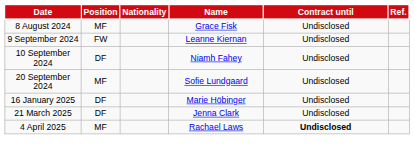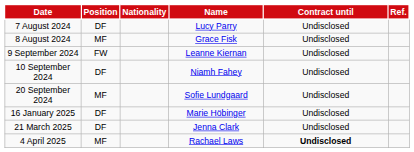 <table class="wikitable" style="text-align:center; font-size:90%; ">
 <tr>
 <th style="background:#D10A11;color:white;border:2px solid #ffffff; width:120px;">Date</th>
 <th style="background:#D10A11;color:white;border:2px solid #ffffff; width:50px;">Position</th>
 <th style="background:#D10A11;color:white;border:2px solid #ffffff; width:50px;">Nationality</th>
 <th style="background:#D10A11;color:white;border:2px solid #ffffff; width:150px;">Name</th>
 <th style="background:#D10A11;color:white;border:2px solid #ffffff; width:200px;">Contract until</th>
 <th style="background:#D10A11;color:white;border:2px solid #ffffff; width:25px;">Ref.</th>
+</tr>
+<tr>
+<td>7 August 2024</td>
+<td>DF</td>
+<td></td>
+<td><a href='#'>Lucy Parry</a></td>
+<td>Undisclosed</td>
+<td></td>
 </tr>
 <tr>
 <td>8 August 2024</td>
 <td>MF</td>
 <td></td>
 <td><a href='#'>Grace Fisk</a></td>
 <td>Undisclosed</td>
 <td></td>
 </tr>
 <tr>
 <td>9 September 2024</td>
 <td>FW</td>
 <td></td>
 <td><a href='#'>Leanne Kiernan</a></td>
 <td>Undisclosed</td>
 <td></td>
 </tr>
 <tr>
 <td>10 September 2024</td>
 <td>DF</td>
 <td></td>
 <td><a href='#'>Niamh Fahey</a></td>
 <td>Undisclosed</td>
 <td></td>
 </tr>
 <tr>
 <td>20 September 2024</td>
 <td>MF</td>
 <td></td>
 <td><a href='#'>Sofie Lundgaard</a></td>
 <td>Undisclosed</td>
 <td></td>
 </tr>
 <tr>
 <td>16 January 2025</td>
 <td>DF</td>
 <td></td>
 <td><a href='#'>Marie Höbinger</a></td>
 <td>Undisclosed</td>
 <td></td>
 </tr>
 <tr>
 <td>21 March 2025</td>
 <td>DF</td>
 <td></td>
 <td><a href='#'>Jenna Clark</a></td>
 <td>Undisclosed</td>
 <td></td>
 </tr>
 <tr>
 <td>4 April 2025</td>
 <td>MF</td>
 <td></td>
 <td><a href='#'>Rachael Laws</a></td>
 <td><strong>Undisclosed</strong></td>
 <td></td>
 </tr>
 </table>
